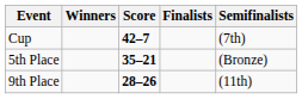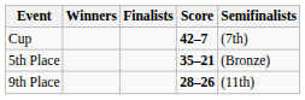 <table class="wikitable">
 <tr>
 <th>Event</th>
 <th>Winners</th>
+<th>Finalists</th>
 <th>Score</th>
-<th>Finalists</th>
 <th>Semifinalists</th>
 </tr>
 <tr>
 <td>Cup</td>
 <td><strong></strong></td>
+<td></td>
 <td><strong>42–7</strong></td>
-<td></td>
 <td> (7th)<br></td>
 </tr>
 <tr>
 <td>5th Place</td>
 <td><strong></strong></td>
+<td></td>
 <td><strong>35–21</strong></td>
-<td></td>
 <td> (Bronze)<br></td>
 </tr>
 <tr>
 <td>9th Place</td>
 <td><strong></strong></td>
+<td></td>
 <td><strong>28–26</strong></td>
-<td></td>
 <td> (11th)<br></td>
 </tr>
 </table>
